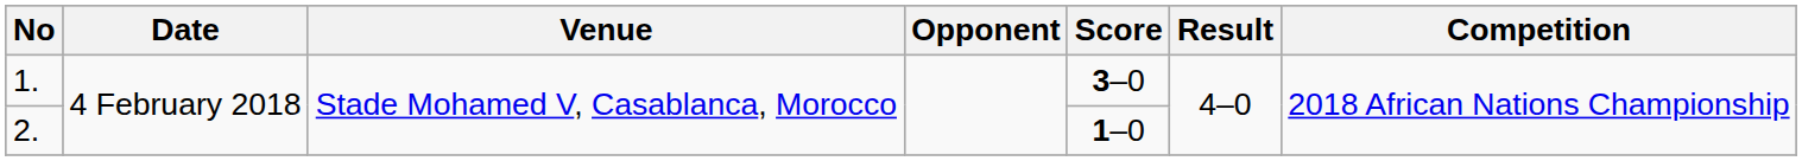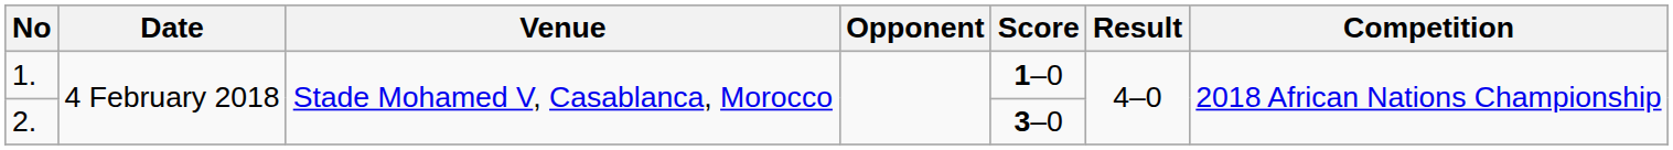 <table class="wikitable" style="font-size:100%;">
 <tr>
 <th>No</th>
 <th>Date</th>
 <th>Venue</th>
 <th>Opponent</th>
 <th>Score</th>
 <th>Result</th>
 <th>Competition</th>
 </tr>
 <tr>
 <td>1.</td>
 <td rowspan="2">4 February 2018</td>
 <td rowspan="2"><a href='#'>Stade Mohamed V</a>, <a href='#'>Casablanca</a>, <a href='#'>Morocco</a></td>
 <td rowspan="2"></td>
-<td align=center><strong>3</strong>–0</td>
+<td align=center><strong>1</strong>–0</td>
 <td rowspan="2" style="text-align:center">4–0</td>
 <td rowspan="2"><a href='#'>2018 African Nations Championship</a></td>
 </tr>
 <tr>
 <td>2.</td>
-<td align=center><strong>1</strong>–0</td>
+<td align=center><strong>3</strong>–0</td>
 </tr>
 </table>
